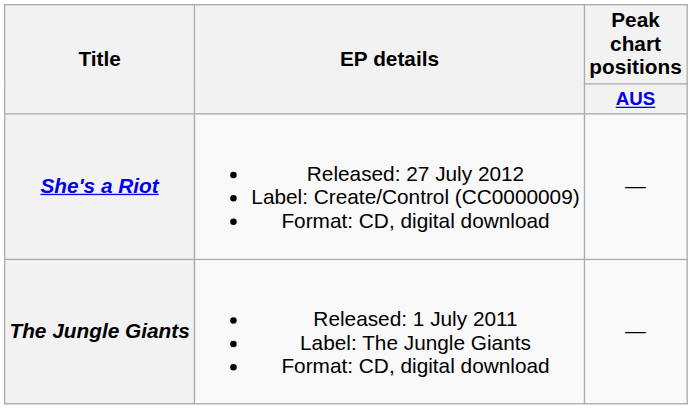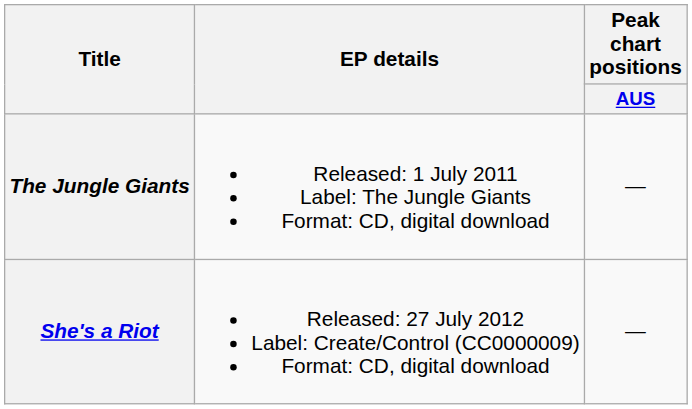 <table class="wikitable plainrowheaders" style="text-align:center;">
 <tr>
 <th scope="col" rowspan="2">Title</th>
 <th scope="col" rowspan="2">EP details</th>
 <th scope="col" colspan="1">Peak chart positions</th>
 </tr>
 <tr>
 <th scope="col" style="width:3em;font-size:90%;"><a href='#'>AUS</a></th>
 </tr>
 <tr>
+<th scope="row"><em>The Jungle Giants</em></th>
+<td><br><ul><li>Released: 1 July 2011</li><li>Label: The Jungle Giants </li><li>Format: CD, digital download</li></ul></td>
+<td>—</td>
+</tr>
+<tr>
 <th scope="row"><em><a href='#'>She's a Riot</a></em></th>
 <td><br><ul><li>Released: 27 July 2012</li><li>Label: Create/Control (CC0000009)</li><li>Format: CD, digital download</li></ul></td>
 <td>—</td>
 </tr>
-<tr>
-<th scope="row"><em>The Jungle Giants</em></th>
-<td><br><ul><li>Released: 1 July 2011</li><li>Label: The Jungle Giants </li><li>Format: CD, digital download</li></ul></td>
-<td>—</td>
-</tr>
 </table>
